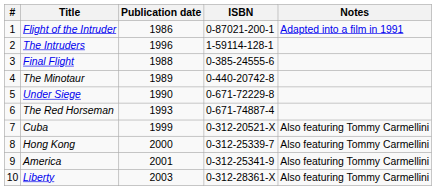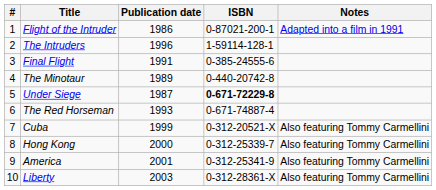 <table class=wikitable>
 <tr>
 <th>#</th>
 <th>Title</th>
 <th>Publication date</th>
 <th>ISBN</th>
 <th>Notes</th>
 </tr>
 <tr>
 <td style="text-align:center">1</td>
 <td><em><a href='#'>Flight of the Intruder</a></em></td>
 <td style="text-align:center">1986</td>
 <td>0-87021-200-1</td>
 <td><a href='#'>Adapted into a film in 1991</a></td>
 </tr>
 <tr>
 <td style="text-align:center">2</td>
 <td><em><a href='#'>The Intruders</a></em></td>
 <td style="text-align:center">1996</td>
 <td>1-59114-128-1</td>
 <td></td>
 </tr>
 <tr>
 <td style="text-align:center">3</td>
 <td><em><a href='#'>Final Flight</a></em></td>
-<td style="text-align:center">1988</td>
+<td style="text-align:center">1991</td>
 <td>0-385-24555-6</td>
 <td></td>
 </tr>
 <tr>
 <td style="text-align:center">4</td>
 <td><em>The Minotaur</em></td>
 <td style="text-align:center">1989</td>
 <td>0-440-20742-8</td>
 <td></td>
 </tr>
 <tr>
 <td style="text-align:center">5</td>
 <td><em><a href='#'>Under Siege</a></em></td>
-<td style="text-align:center">1990</td>
-<td>0-671-72229-8</td>
+<td style="text-align:center">1987</td>
+<td><strong>0-671-72229-8</strong></td>
 <td></td>
 </tr>
 <tr>
 <td style="text-align:center">6</td>
 <td><em>The Red Horseman</em></td>
 <td style="text-align:center">1993</td>
 <td>0-671-74887-4</td>
 <td></td>
 </tr>
 <tr>
 <td style="text-align:center">7</td>
 <td><em>Cuba</em></td>
 <td style="text-align:center">1999</td>
 <td>0-312-20521-X</td>
 <td>Also featuring Tommy Carmellini</td>
 </tr>
 <tr>
 <td style="text-align:center">8</td>
 <td><em>Hong Kong</em></td>
 <td style="text-align:center">2000</td>
 <td>0-312-25339-7</td>
 <td>Also featuring Tommy Carmellini</td>
 </tr>
 <tr>
 <td style="text-align:center">9</td>
 <td><em>America</em></td>
 <td style="text-align:center">2001</td>
 <td>0-312-25341-9</td>
 <td>Also featuring Tommy Carmellini</td>
 </tr>
 <tr>
 <td style="text-align:center">10</td>
 <td><em><a href='#'>Liberty</a></em></td>
 <td style="text-align:center">2003</td>
 <td>0-312-28361-X</td>
 <td>Also featuring Tommy Carmellini</td>
 </tr>
 </table>
